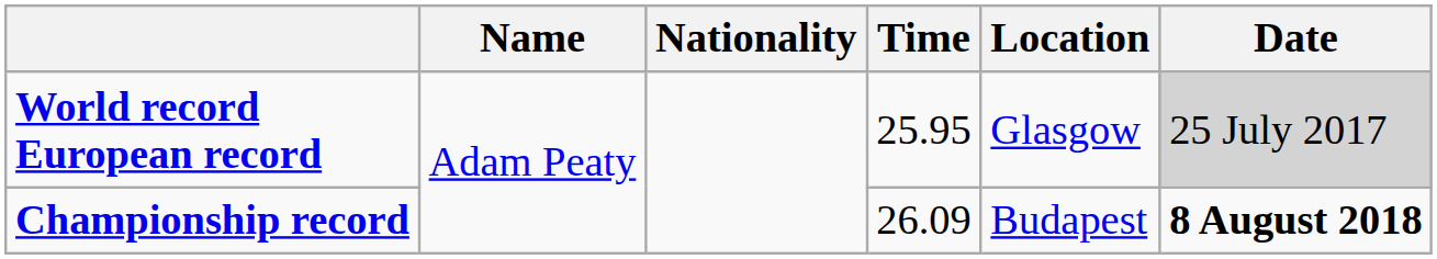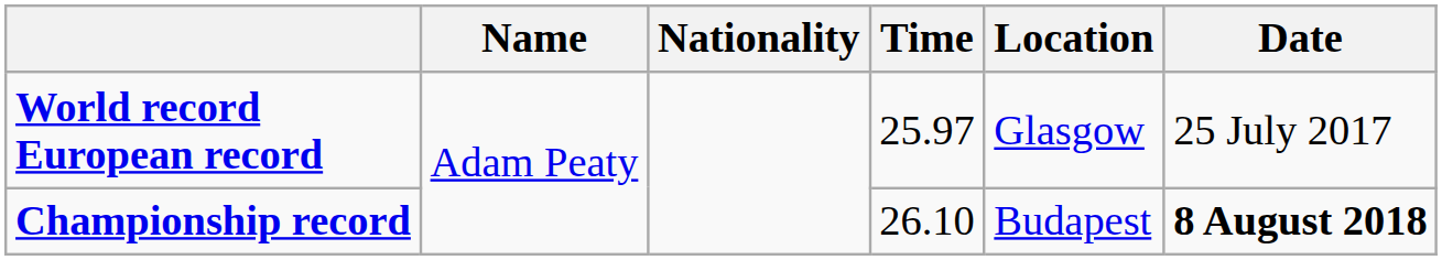 <table class=wikitable>
 <tr>
 <th></th>
 <th>Name</th>
 <th>Nationality</th>
 <th>Time</th>
 <th>Location</th>
 <th>Date</th>
 </tr>
 <tr>
 <td><strong><a href='#'>World record</a><br><a href='#'>European record</a></strong></td>
 <td rowspan=2><a href='#'>Adam Peaty</a></td>
 <td rowspan=2></td>
-<td>25.95</td>
+<td>25.97</td>
 <td><a href='#'>Glasgow</a></td>
-<td style="background: lightgrey;">25 July 2017</td>
+<td>25 July 2017</td>
 </tr>
 <tr>
 <td><strong><a href='#'>Championship record</a></strong></td>
-<td>26.09</td>
+<td>26.10</td>
 <td><a href='#'>Budapest</a></td>
 <td><strong>8 August 2018</strong></td>
 </tr>
 </table>
